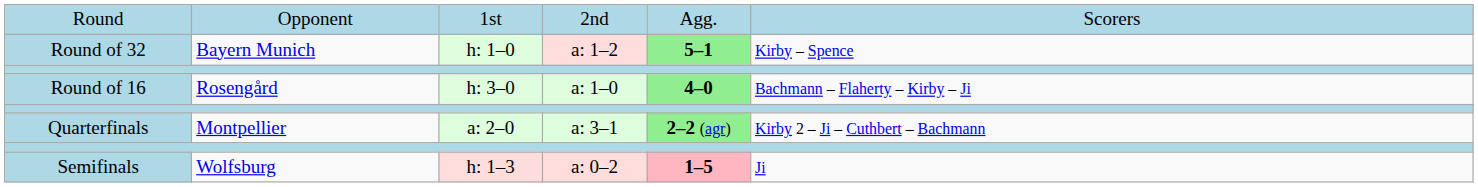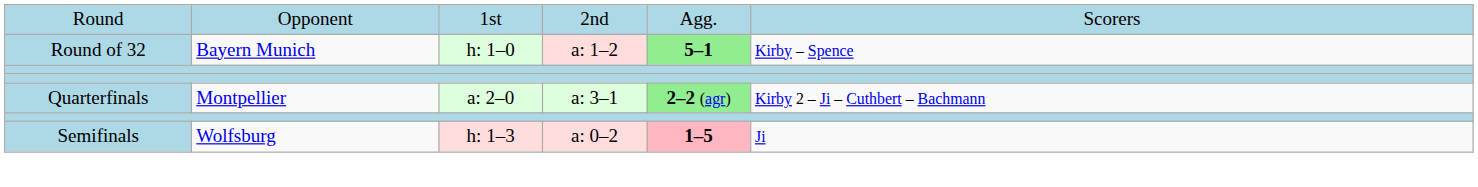 <table class="wikitable" style="text-align:center">
 <tr bgcolor=lightblue>
 <td width=150px>Round</td>
 <td width=200px>Opponent</td>
 <td width=80px>1st</td>
 <td width=80px>2nd</td>
 <td width=80px>Agg.</td>
 <td width=600px>Scorers</td>
 </tr>
 <tr>
 <td bgcolor=lightblue>Round of 32</td>
 <td align=left> <a href='#'>Bayern Munich</a></td>
 <td bgcolor=#ddffdd>h: 1–0</td>
 <td bgcolor=#ffdddd>a: 1–2</td>
 <td bgcolor=lightgreen><strong>5–1</strong></td>
 <td align=left><small><a href='#'>Kirby</a> – <a href='#'>Spence</a></small></td>
 </tr>
 <tr bgcolor=lightblue>
 <td colspan=6></td>
-</tr>
-<tr>
-<td bgcolor=lightblue>Round of 16</td>
-<td align=left> <a href='#'>Rosengård</a></td>
-<td bgcolor=#ddffdd>h: 3–0</td>
-<td bgcolor=#ddffdd>a: 1–0</td>
-<td bgcolor=lightgreen><strong>4–0</strong></td>
-<td align=left><small><a href='#'>Bachmann</a> – <a href='#'>Flaherty</a> – <a href='#'>Kirby</a> – <a href='#'>Ji</a></small></td>
 </tr>
 <tr bgcolor=lightblue>
 <td colspan=6></td>
 </tr>
 <tr>
 <td bgcolor=lightblue>Quarterfinals</td>
 <td align=left> <a href='#'>Montpellier</a></td>
 <td bgcolor=#ddffdd>a: 2–0</td>
 <td bgcolor=#ddffdd>a: 3–1</td>
 <td bgcolor=lightgreen><strong>2–2</strong> <small>(<a href='#'>agr</a>)</small></td>
 <td align=left><small><a href='#'>Kirby</a> 2 – <a href='#'>Ji</a> – <a href='#'>Cuthbert</a> – <a href='#'>Bachmann</a></small></td>
 </tr>
 <tr bgcolor=lightblue>
 <td colspan=6></td>
 </tr>
 <tr>
 <td bgcolor=lightblue>Semifinals</td>
 <td align=left> <a href='#'>Wolfsburg</a></td>
 <td bgcolor=#ffdddd>h: 1–3</td>
 <td bgcolor=#ffdddd>a: 0–2</td>
 <td bgcolor=lightpink><strong>1–5</strong></td>
 <td align=left><small><a href='#'>Ji</a></small></td>
 </tr>
 </table>
